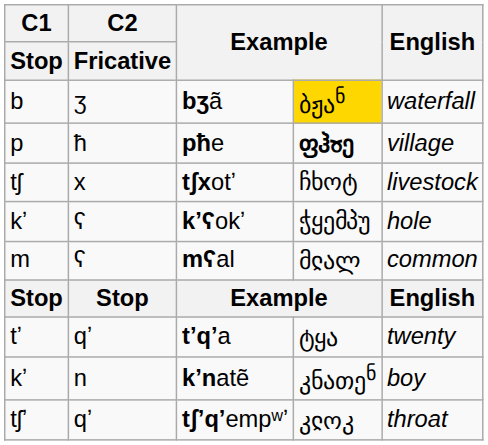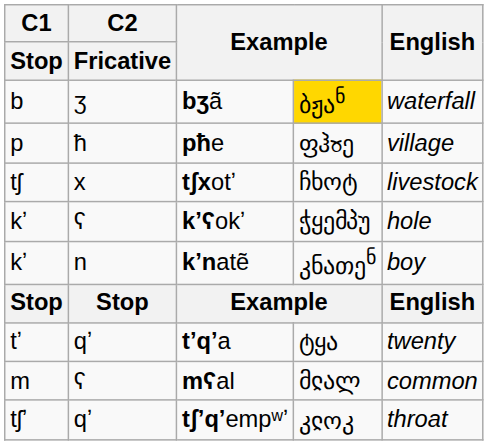 <table class="wikitable">
 <tr>
 <th>C1</th>
 <th>C2</th>
 <th colspan="2" rowspan="2">Example</th>
 <th rowspan="2">English</th>
 </tr>
 <tr>
 <th><strong>Stop</strong></th>
 <th><strong>Fricative</strong></th>
 </tr>
 <tr>
 <td>b</td>
 <td>ʒ</td>
 <td><strong>bʒ</strong>ã</td>
 <td style="background: gold;">ბჟა<sup>ნ</sup></td>
 <td><em>waterfall</em></td>
 </tr>
 <tr>
 <td>p</td>
 <td>ħ</td>
 <td><strong>pħ</strong>e</td>
-<td><strong>ფჰჾე</strong></td>
+<td>ფჰჾე</td>
 <td><em>village</em></td>
 </tr>
 <tr>
 <td>tʃ</td>
 <td>x</td>
 <td><strong>tʃx</strong>otʼ</td>
 <td>ჩხოტ</td>
 <td><em>livestock</em></td>
 </tr>
 <tr>
 <td>kʼ</td>
 <td>ʕ</td>
 <td><strong>kʼʕ</strong>okʼ</td>
 <td>ჭყემპუ</td>
 <td><em>hole</em></td>
 </tr>
 <tr>
-<td>m</td>
-<td>ʕ</td>
-<td><strong>mʕ</strong>al</td>
-<td>მჺალ</td>
-<td><em>common</em></td>
+<td>kʼ</td>
+<td>n</td>
+<td><strong>kʼn</strong>atẽ</td>
+<td>კნათე<sup>ნ</sup></td>
+<td><em>boy</em></td>
 </tr>
 <tr>
 <th><strong>Stop</strong></th>
 <th><strong>Stop</strong></th>
 <th colspan="2"><strong>Example</strong></th>
 <th><strong>English</strong></th>
 </tr>
 <tr>
 <td>tʼ</td>
 <td>qʼ</td>
 <td><strong>tʼqʼ</strong>a</td>
 <td>ტყა</td>
 <td><em>twenty</em></td>
 </tr>
 <tr>
-<td>kʼ</td>
-<td>n</td>
-<td><strong>kʼn</strong>atẽ</td>
-<td>კნათე<sup>ნ</sup></td>
-<td><em>boy</em></td>
+<td>m</td>
+<td>ʕ</td>
+<td><strong>mʕ</strong>al</td>
+<td>მჺალ</td>
+<td><em>common</em></td>
 </tr>
 <tr>
 <td>tʃʼ</td>
 <td>qʼ</td>
 <td><strong>tʃʼqʼ</strong>empʷʼ</td>
 <td>კჺოკ</td>
 <td><em>throat</em></td>
 </tr>
 </table>
